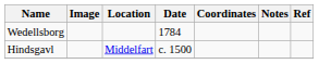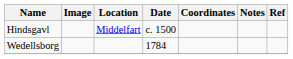 <table class="wikitable sortable">
 <tr>
 <th>Name</th>
 <th>Image</th>
 <th>Location</th>
 <th>Date</th>
 <th>Coordinates</th>
 <th>Notes</th>
 <th>Ref</th>
 </tr>
 <tr>
+<td>Hindsgavl</td>
+<td></td>
+<td><a href='#'>Middelfart</a></td>
+<td>c. 1500</td>
+<td></td>
+<td></td>
+<td></td>
+</tr>
+<tr>
 <td>Wedellsborg</td>
 <td></td>
 <td></td>
 <td>1784</td>
 <td></td>
 <td></td>
 <td></td>
 </tr>
 <tr>
-<td>Hindsgavl</td>
-<td></td>
-<td><a href='#'>Middelfart</a></td>
-<td>c. 1500</td>
-<td></td>
-<td></td>
-<td></td>
-</tr>
-<tr>
 </tr>
 </table>
